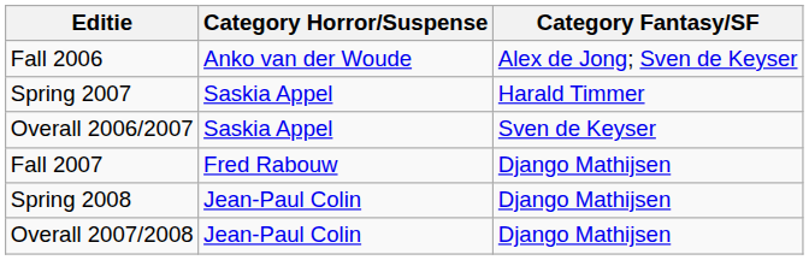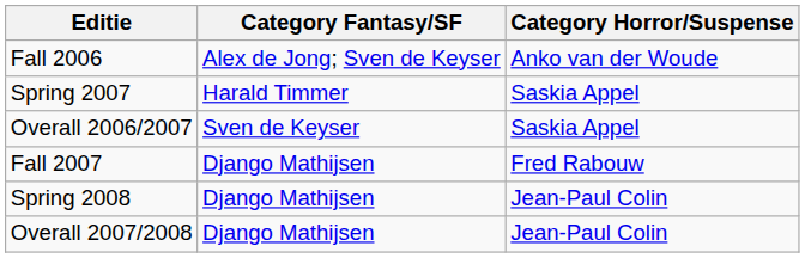 <table class="wikitable">
 <tr>
 <th>Editie</th>
+<th>Category Fantasy/SF</th>
 <th>Category Horror/Suspense</th>
-<th>Category Fantasy/SF</th>
 </tr>
 <tr>
 <td>Fall 2006</td>
+<td><a href='#'>Alex de Jong</a>; <a href='#'>Sven de Keyser</a></td>
 <td><a href='#'>Anko van der Woude</a></td>
-<td><a href='#'>Alex de Jong</a>; <a href='#'>Sven de Keyser</a></td>
 </tr>
 <tr>
 <td>Spring 2007</td>
+<td><a href='#'>Harald Timmer</a></td>
 <td><a href='#'>Saskia Appel</a></td>
-<td><a href='#'>Harald Timmer</a></td>
 </tr>
 <tr>
 <td>Overall 2006/2007</td>
+<td><a href='#'>Sven de Keyser</a></td>
 <td><a href='#'>Saskia Appel</a></td>
-<td><a href='#'>Sven de Keyser</a></td>
 </tr>
 <tr>
 <td>Fall 2007</td>
+<td><a href='#'>Django Mathijsen</a></td>
 <td><a href='#'>Fred Rabouw</a></td>
-<td><a href='#'>Django Mathijsen</a></td>
 </tr>
 <tr>
 <td>Spring 2008</td>
+<td><a href='#'>Django Mathijsen</a></td>
 <td><a href='#'>Jean-Paul Colin</a></td>
-<td><a href='#'>Django Mathijsen</a></td>
 </tr>
 <tr>
 <td>Overall 2007/2008</td>
+<td><a href='#'>Django Mathijsen</a></td>
 <td><a href='#'>Jean-Paul Colin</a></td>
-<td><a href='#'>Django Mathijsen</a></td>
 </tr>
 </table>
